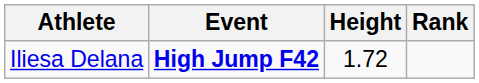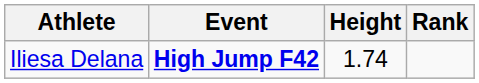 <table class="wikitable">
 <tr>
 <th>Athlete</th>
 <th>Event</th>
 <th>Height</th>
 <th>Rank</th>
 </tr>
 <tr align=center>
 <td align=left><a href='#'>Iliesa Delana</a></td>
 <td align=left><strong><a href='#'>High Jump F42</a></strong></td>
-<td>1.72 </td>
+<td>1.74 </td>
 <td></td>
 </tr>
 </table>
